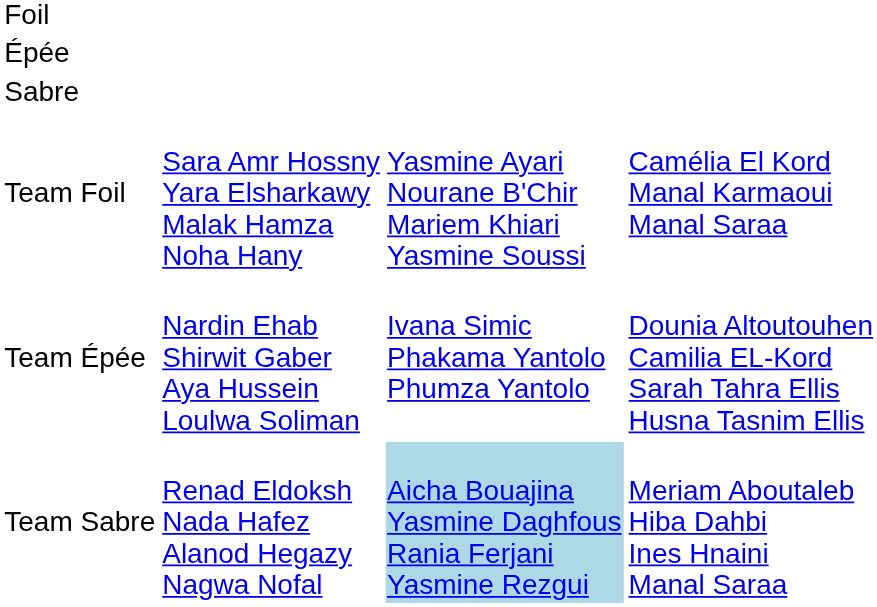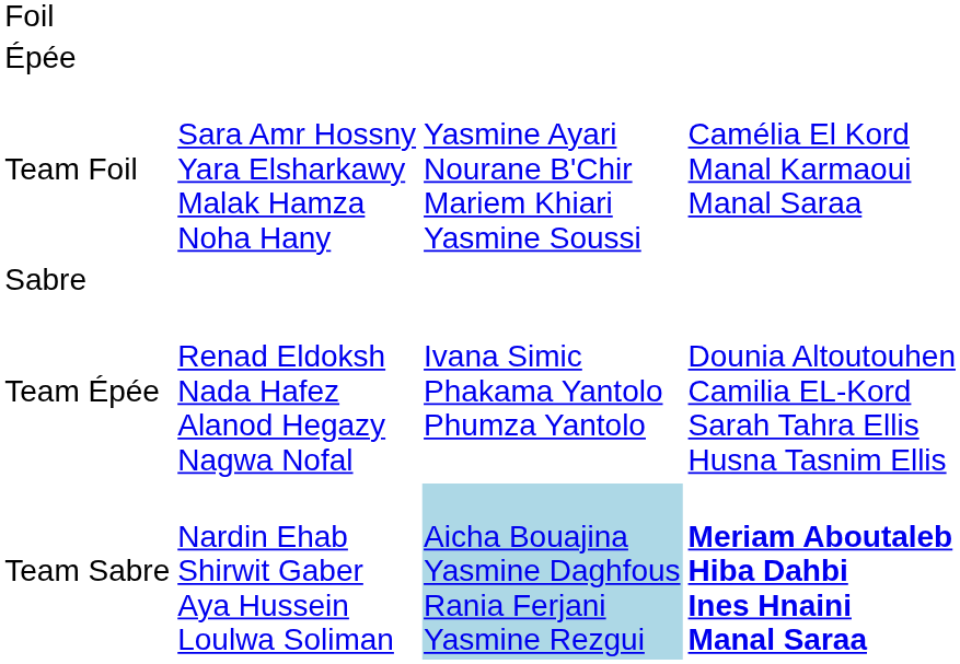 <table>
 <tr>
 <td>Foil</td>
 <td></td>
 <td></td>
 <td><br></td>
 </tr>
 <tr>
 <td>Épée</td>
 <td></td>
 <td></td>
 <td><br></td>
 </tr>
 <tr>
+<td>Team Foil</td>
+<td valign="top"><br><a href='#'>Sara Amr Hossny</a><br><a href='#'>Yara Elsharkawy</a><br><a href='#'>Malak Hamza</a><br><a href='#'>Noha Hany</a></td>
+<td valign="top"><br><a href='#'>Yasmine Ayari</a><br><a href='#'>Nourane B'Chir</a><br><a href='#'>Mariem Khiari</a><br><a href='#'>Yasmine Soussi</a></td>
+<td valign="top"><br><a href='#'>Camélia El Kord</a><br><a href='#'>Manal Karmaoui</a><br><a href='#'>Manal Saraa</a></td>
+</tr>
+<tr>
 <td>Sabre</td>
 <td></td>
 <td></td>
 <td><br></td>
 </tr>
 <tr>
-<td>Team Foil</td>
-<td valign="top"><br><a href='#'>Sara Amr Hossny</a><br><a href='#'>Yara Elsharkawy</a><br><a href='#'>Malak Hamza</a><br><a href='#'>Noha Hany</a></td>
-<td valign="top"><br><a href='#'>Yasmine Ayari</a><br><a href='#'>Nourane B'Chir</a><br><a href='#'>Mariem Khiari</a><br><a href='#'>Yasmine Soussi</a></td>
-<td valign="top"><br><a href='#'>Camélia El Kord</a><br><a href='#'>Manal Karmaoui</a><br><a href='#'>Manal Saraa</a></td>
-</tr>
-<tr>
 <td>Team Épée</td>
-<td valign="top"><br><a href='#'>Nardin Ehab</a><br><a href='#'>Shirwit Gaber</a><br><a href='#'>Aya Hussein</a><br><a href='#'>Loulwa Soliman</a></td>
+<td valign="top"><br><a href='#'>Renad Eldoksh</a><br><a href='#'>Nada Hafez</a><br><a href='#'>Alanod Hegazy</a><br><a href='#'>Nagwa Nofal</a></td>
 <td valign="top"><br><a href='#'>Ivana Simic</a><br><a href='#'>Phakama Yantolo</a><br><a href='#'>Phumza Yantolo</a></td>
 <td valign="top"><br><a href='#'>Dounia Altoutouhen</a><br><a href='#'>Camilia EL-Kord</a><br><a href='#'>Sarah Tahra Ellis</a><br><a href='#'>Husna Tasnim Ellis</a></td>
 </tr>
 <tr>
 <td>Team Sabre</td>
-<td valign="top"><br><a href='#'>Renad Eldoksh</a><br><a href='#'>Nada Hafez</a><br><a href='#'>Alanod Hegazy</a><br><a href='#'>Nagwa Nofal</a></td>
+<td valign="top"><br><a href='#'>Nardin Ehab</a><br><a href='#'>Shirwit Gaber</a><br><a href='#'>Aya Hussein</a><br><a href='#'>Loulwa Soliman</a></td>
 <td style="background: lightblue;"><br><a href='#'>Aicha Bouajina</a><br><a href='#'>Yasmine Daghfous</a><br><a href='#'>Rania Ferjani</a><br><a href='#'>Yasmine Rezgui</a></td>
-<td valign="top"><br><a href='#'>Meriam Aboutaleb</a><br><a href='#'>Hiba Dahbi</a><br><a href='#'>Ines Hnaini</a><br><a href='#'>Manal Saraa</a></td>
+<td valign="top"><strong><br><a href='#'>Meriam Aboutaleb</a><br><a href='#'>Hiba Dahbi</a><br><a href='#'>Ines Hnaini</a><br><a href='#'>Manal Saraa</a></strong></td>
 </tr>
 </table>
